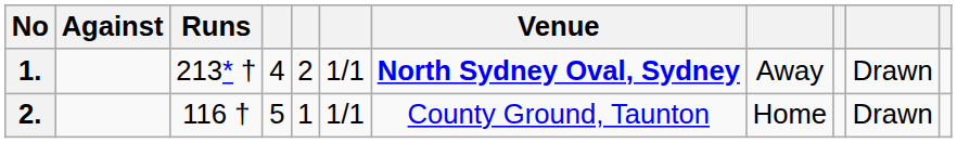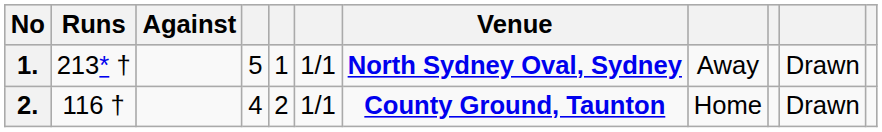 <table class="wikitable sortable"  style="text-align:center">
 <tr>
 <th>No</th>
+<th>Runs</th>
 <th>Against</th>
-<th>Runs</th>
 <th><a href='#'></a></th>
 <th><a href='#'></a></th>
 <th></th>
 <th>Venue</th>
 <th></th>
 <th></th>
 <th></th>
 <th class="unsortable" scope="col"></th>
 </tr>
 <tr>
 <th scope="row">1.</th>
+<td>213<a href='#'>*</a> †</td>
 <td></td>
-<td>213<a href='#'>*</a> †</td>
-<td>4</td>
-<td>2</td>
+<td>5</td>
+<td>1</td>
 <td>1/1</td>
 <td><strong><a href='#'>North Sydney Oval, Sydney</a></strong></td>
 <td>Away</td>
 <td></td>
 <td>Drawn</td>
 <td></td>
 </tr>
 <tr>
 <th scope="row">2.</th>
+<td>116 †</td>
 <td></td>
-<td>116 †</td>
-<td>5</td>
-<td>1</td>
+<td>4</td>
+<td>2</td>
 <td>1/1</td>
-<td><a href='#'>County Ground, Taunton</a></td>
+<td><strong><a href='#'>County Ground, Taunton</a></strong></td>
 <td>Home</td>
 <td></td>
 <td>Drawn</td>
 <td></td>
 </tr>
 </table>
